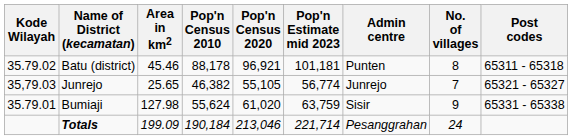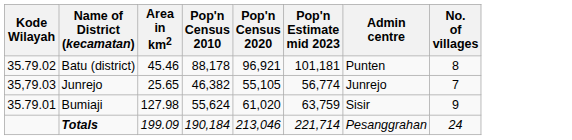 <table class="sortable wikitable">
 <tr>
 <th>Kode <br>Wilayah</th>
 <th>Name of<br>District<br>(<em>kecamatan</em>)</th>
 <th>Area <br>in <br>km<sup>2</sup></th>
 <th>Pop'n<br>Census<br>2010</th>
 <th>Pop'n<br>Census<br>2020</th>
 <th>Pop'n<br>Estimate<br>mid 2023</th>
 <th>Admin<br>centre</th>
 <th>No.<br>of<br>villages</th>
-<th>Post<br> codes</th>
 </tr>
 <tr>
 <td>35.79.02</td>
 <td>Batu (district)</td>
 <td align="right">45.46</td>
 <td align="right">88,178</td>
 <td align="right">96,921</td>
 <td align="right">101,181</td>
 <td>Punten</td>
 <td align="center">8</td>
-<td>65311 - 65318</td>
 </tr>
 <tr>
 <td>35,79.03</td>
 <td>Junrejo</td>
 <td align="right">25.65</td>
 <td align="right">46,382</td>
 <td align="right">55,105</td>
 <td align="right">56,774</td>
 <td>Junrejo</td>
 <td align="center">7</td>
-<td>65321 - 65327</td>
 </tr>
 <tr>
 <td>35.79.01</td>
 <td>Bumiaji</td>
 <td align="right">127.98</td>
 <td align="right">55,624</td>
 <td align="right">61,020</td>
 <td align="right">63,759</td>
 <td>Sisir</td>
 <td align="center">9</td>
-<td>65331 - 65338</td>
 </tr>
 <tr>
 <td></td>
 <td><strong><em>Totals</em></strong></td>
 <td align="right"><em>199.09</em></td>
 <td align="right"><em>190,184</em></td>
 <td align="right"><em>213,046</em></td>
 <td align="right"><em>221,714</em></td>
 <td><em>Pesanggrahan</em></td>
 <td align="center"><em>24</em></td>
-<td></td>
 </tr>
 </table>
